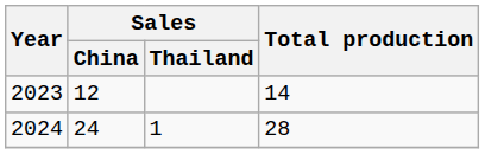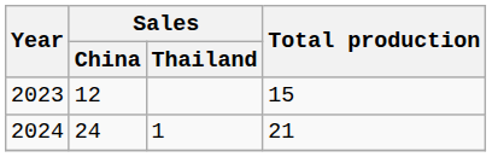 <table class="wikitable">
 <tr>
 <th rowspan="2">Year</th>
 <th colspan="2">Sales</th>
 <th rowspan="2">Total production</th>
 </tr>
 <tr>
 <th>China</th>
 <th>Thailand</th>
 </tr>
 <tr>
 <td>2023</td>
 <td>12</td>
 <td></td>
-<td>14</td>
+<td>15</td>
 </tr>
 <tr>
 <td>2024</td>
 <td>24</td>
 <td>1</td>
-<td>28</td>
+<td>21</td>
 </tr>
 <tr>
 </tr>
 </table>
